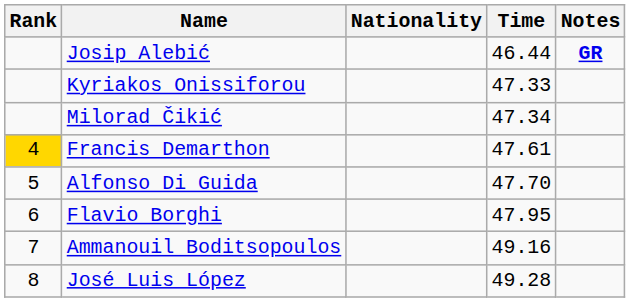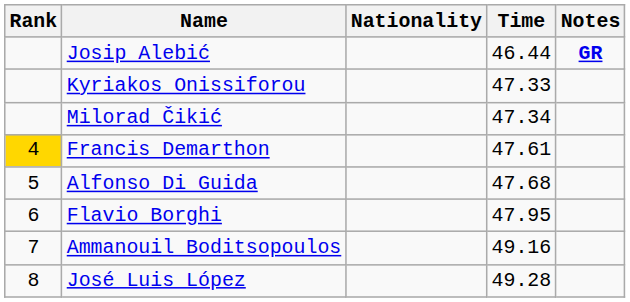 <table class="wikitable sortable" style="text-align:center">
 <tr>
 <th>Rank</th>
 <th>Name</th>
 <th>Nationality</th>
 <th>Time</th>
 <th>Notes</th>
 </tr>
 <tr>
 <td></td>
 <td align=left><a href='#'>Josip Alebić</a></td>
 <td align=left></td>
 <td>46.44</td>
 <td><strong><a href='#'>GR</a></strong></td>
 </tr>
 <tr>
 <td></td>
 <td align=left><a href='#'>Kyriakos Onissiforou</a></td>
 <td align=left></td>
 <td>47.33</td>
 <td></td>
 </tr>
 <tr>
 <td></td>
 <td align=left><a href='#'>Milorad Čikić</a></td>
 <td align=left></td>
 <td>47.34</td>
 <td></td>
 </tr>
 <tr>
 <td style="background: gold;">4</td>
 <td align=left><a href='#'>Francis Demarthon</a></td>
 <td align=left></td>
 <td>47.61</td>
 <td></td>
 </tr>
 <tr>
 <td>5</td>
 <td align=left><a href='#'>Alfonso Di Guida</a></td>
 <td align=left></td>
-<td>47.70</td>
+<td>47.68</td>
 <td></td>
 </tr>
 <tr>
 <td>6</td>
 <td align=left><a href='#'>Flavio Borghi</a></td>
 <td align=left></td>
 <td>47.95</td>
 <td></td>
 </tr>
 <tr>
 <td>7</td>
 <td align=left><a href='#'>Ammanouil Boditsopoulos</a></td>
 <td align=left></td>
 <td>49.16</td>
 <td></td>
 </tr>
 <tr>
 <td>8</td>
 <td align=left><a href='#'>José Luis López</a></td>
 <td align=left></td>
 <td>49.28</td>
 <td></td>
 </tr>
 </table>
